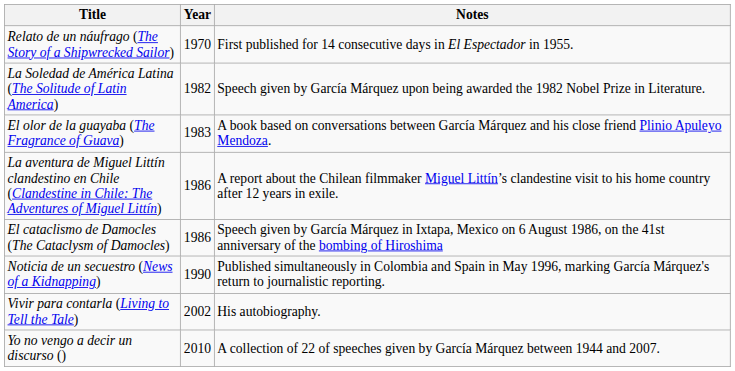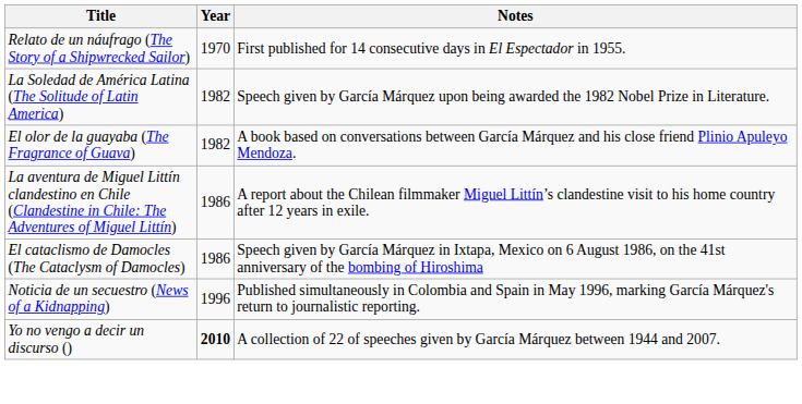 <table class="wikitable sortable">
 <tr>
 <th scope="col" width="200">Title</th>
 <th scope="col" width="30">Year</th>
 <th scope="col" width="600">Notes</th>
 </tr>
 <tr>
 <td><em>Relato de un náufrago</em> (<em><a href='#'>The Story of a Shipwrecked Sailor</a></em>)</td>
 <td>1970</td>
 <td>First published for 14 consecutive days in <em>El Espectador</em> in 1955.</td>
 </tr>
 <tr>
 <td><em>La Soledad de América Latina</em> (<em><a href='#'>The Solitude of Latin America</a></em>)</td>
 <td>1982</td>
 <td>Speech given by García Márquez upon being awarded the 1982 Nobel Prize in Literature.</td>
 </tr>
 <tr>
 <td><em>El olor de la guayaba</em> (<em><a href='#'>The Fragrance of Guava</a></em>)</td>
-<td>1983</td>
+<td>1982</td>
 <td>A book based on conversations between García Márquez and his close friend <a href='#'>Plinio Apuleyo Mendoza</a>.</td>
 </tr>
 <tr>
 <td><em>La aventura de Miguel Littín clandestino en Chile</em> (<em><a href='#'>Clandestine in Chile: The Adventures of Miguel Littín</a></em>)</td>
 <td>1986</td>
 <td>A report about the Chilean filmmaker <a href='#'>Miguel Littín</a>’s clandestine visit to his home country after 12 years in exile.</td>
 </tr>
 <tr>
 <td><em>El cataclismo de Damocles</em> (<em>The Cataclysm of Damocles</em>)</td>
 <td>1986</td>
 <td>Speech given by García Márquez in Ixtapa, Mexico on 6 August 1986, on the 41st anniversary of the <a href='#'>bombing of Hiroshima</a></td>
 </tr>
 <tr>
 <td><em>Noticia de un secuestro</em> (<em><a href='#'>News of a Kidnapping</a></em>)</td>
-<td>1990</td>
+<td>1996</td>
 <td>Published simultaneously in Colombia and Spain in May 1996, marking García Márquez's return to journalistic reporting.</td>
 </tr>
 <tr>
-<td><em>Vivir para contarla</em> (<em><a href='#'>Living to Tell the Tale</a></em>)</td>
-<td>2002</td>
-<td>His autobiography.</td>
-</tr>
-<tr>
 <td><em>Yo no vengo a decir un discurso</em> (<em></em>)</td>
-<td>2010</td>
+<td><strong>2010</strong></td>
 <td>A collection of 22 of speeches given by García Márquez between 1944 and 2007.</td>
 </tr>
 </table>
